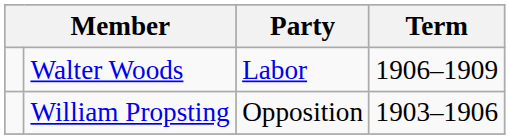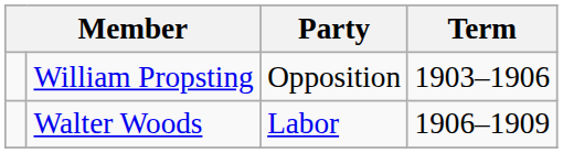 <table class="wikitable">
 <tr>
 <th colspan=2>Member</th>
 <th>Party</th>
 <th>Term</th>
 </tr>
 <tr>
 <td> </td>
+<td><a href='#'>William Propsting</a></td>
+<td>Opposition</td>
+<td>1903–1906</td>
+</tr>
+<tr>
+<td> </td>
 <td><a href='#'>Walter Woods</a></td>
 <td><a href='#'>Labor</a></td>
 <td>1906–1909</td>
 </tr>
-<tr>
-<td> </td>
-<td><a href='#'>William Propsting</a></td>
-<td>Opposition</td>
-<td>1903–1906</td>
-</tr>
 </table>
